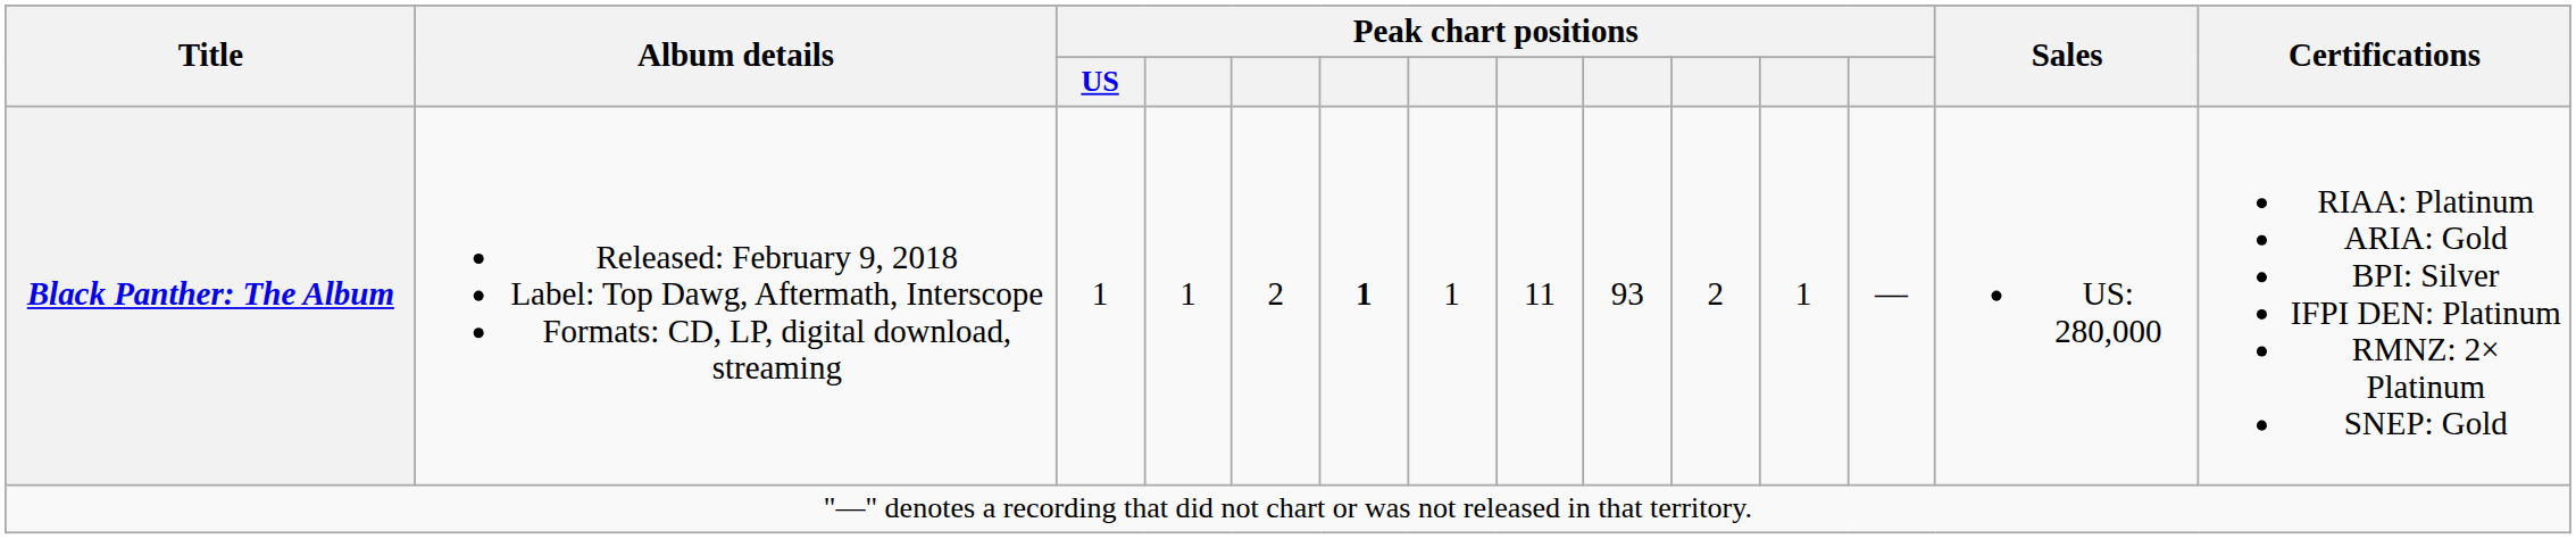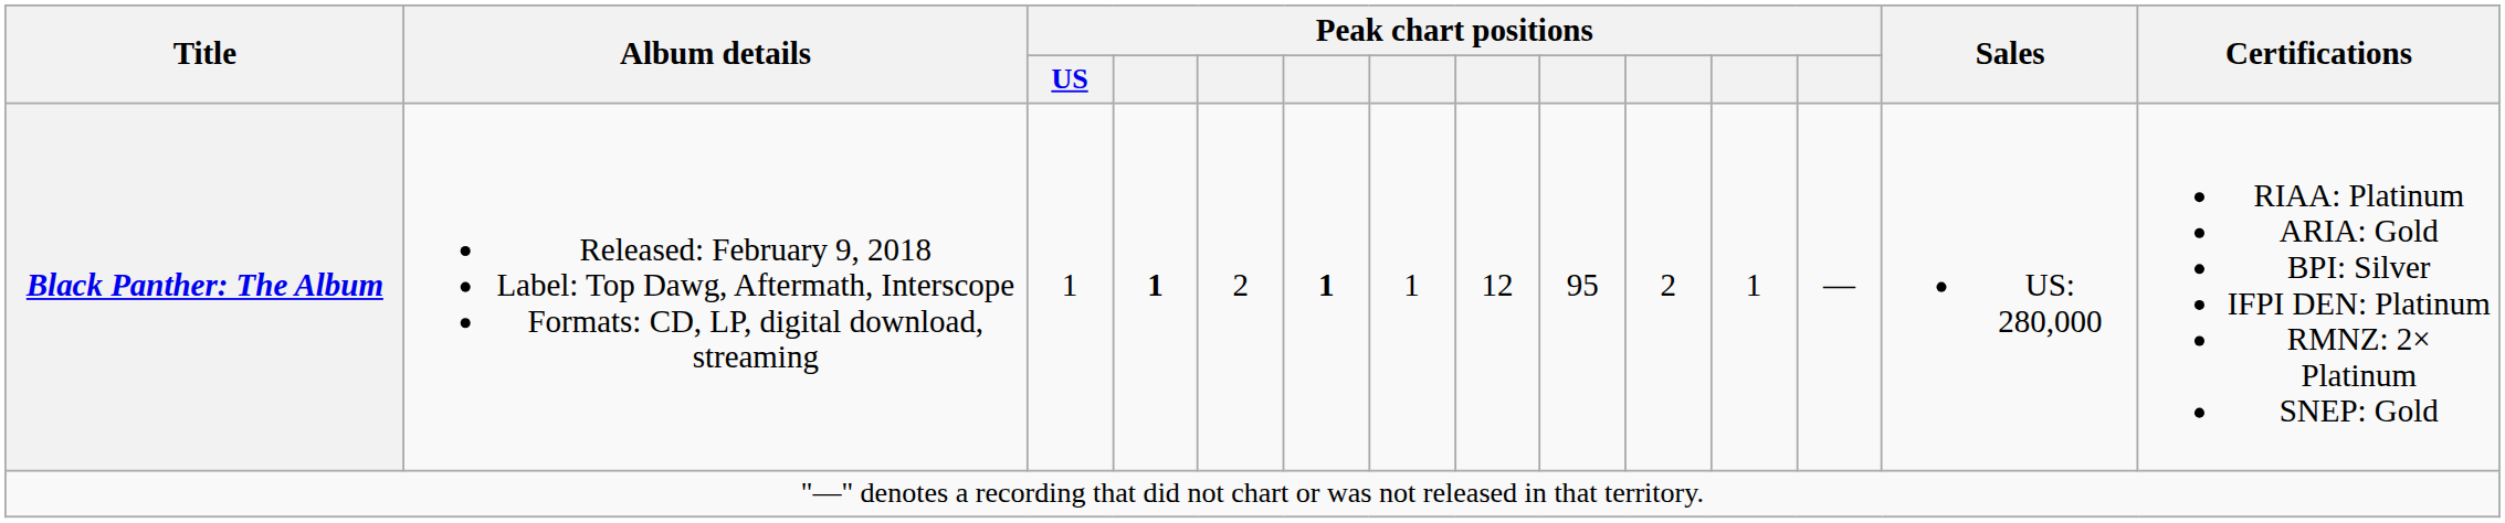 <table class="wikitable plainrowheaders" style="text-align:center;">
 <tr>
 <th scope="col" rowspan="2" style="width:12em;">Title</th>
 <th scope="col" rowspan="2" style="width:19em;">Album details</th>
 <th scope="col" colspan="10">Peak chart positions</th>
 <th scope="col" rowspan="2">Sales</th>
 <th scope="col" rowspan="2">Certifications</th>
 </tr>
 <tr>
 <th scope="col" style="width:2.5em;font-size:90%;"><a href='#'>US</a><br></th>
 <th scope="col" style="width:2.5em;font-size:90%;"><a href='#'></a><br></th>
 <th scope="col" style="width:2.5em;font-size:90%;"><a href='#'></a><br></th>
 <th scope="col" style="width:2.5em;font-size:90%;"><a href='#'></a><br></th>
 <th scope="col" style="width:2.5em;font-size:90%;"><a href='#'></a><br></th>
 <th scope="col" style="width:2.5em;font-size:90%;"><a href='#'></a><br></th>
 <th scope="col" style="width:2.5em;font-size:90%;"><a href='#'></a><br></th>
 <th scope="col" style="width:2.5em;font-size:90%;"><a href='#'></a><br></th>
 <th scope="col" style="width:2.5em;font-size:90%;"><a href='#'></a><br></th>
 <th scope="col" style="width:2.5em;font-size:90%;"><a href='#'></a><br></th>
 </tr>
 <tr>
 <th scope="row"><em><a href='#'>Black Panther: The Album</a></em><br></th>
 <td><br><ul><li>Released: February 9, 2018</li><li>Label: Top Dawg, Aftermath, Interscope</li><li>Formats: CD, LP, digital download, streaming</li></ul></td>
 <td>1</td>
-<td>1</td>
+<td><strong>1</strong></td>
 <td>2</td>
 <td><strong>1</strong></td>
 <td>1</td>
-<td>11</td>
-<td>93</td>
+<td>12</td>
+<td>95</td>
 <td>2</td>
 <td>1</td>
 <td>—</td>
 <td><br><ul><li>US: 280,000</li></ul></td>
 <td><br><ul><li>RIAA: Platinum</li><li>ARIA: Gold</li><li>BPI: Silver</li><li>IFPI DEN: Platinum</li><li>RMNZ: 2× Platinum</li><li>SNEP: Gold</li></ul></td>
 </tr>
 <tr>
 <td colspan="14" style="font-size:90%">"—" denotes a recording that did not chart or was not released in that territory.</td>
 </tr>
 </table>
